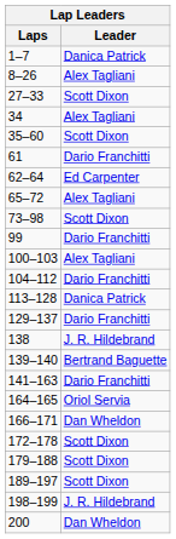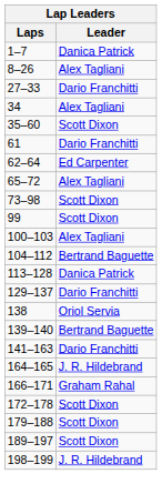 <table class="wikitable">
 <tr>
 <th colspan=2>Lap Leaders</th>
 </tr>
 <tr>
 <th>Laps</th>
 <th>Leader</th>
 </tr>
 <tr>
 <td>1–7</td>
 <td><a href='#'>Danica Patrick</a></td>
 </tr>
 <tr>
 <td>8–26</td>
 <td><a href='#'>Alex Tagliani</a></td>
 </tr>
 <tr>
 <td>27–33</td>
-<td><a href='#'>Scott Dixon</a></td>
+<td><a href='#'>Dario Franchitti</a></td>
 </tr>
 <tr>
 <td>34</td>
 <td><a href='#'>Alex Tagliani</a></td>
 </tr>
 <tr>
 <td>35–60</td>
 <td><a href='#'>Scott Dixon</a></td>
 </tr>
 <tr>
 <td>61</td>
 <td><a href='#'>Dario Franchitti</a></td>
 </tr>
 <tr>
 <td>62–64</td>
 <td><a href='#'>Ed Carpenter</a></td>
 </tr>
 <tr>
 <td>65–72</td>
 <td><a href='#'>Alex Tagliani</a></td>
 </tr>
 <tr>
 <td>73–98</td>
 <td><a href='#'>Scott Dixon</a></td>
 </tr>
 <tr>
 <td>99</td>
-<td><a href='#'>Dario Franchitti</a></td>
+<td><a href='#'>Scott Dixon</a></td>
 </tr>
 <tr>
 <td>100–103</td>
 <td><a href='#'>Alex Tagliani</a></td>
 </tr>
 <tr>
 <td>104–112</td>
-<td><a href='#'>Dario Franchitti</a></td>
+<td><a href='#'>Bertrand Baguette</a></td>
 </tr>
 <tr>
 <td>113–128</td>
 <td><a href='#'>Danica Patrick</a></td>
 </tr>
 <tr>
 <td>129–137</td>
 <td><a href='#'>Dario Franchitti</a></td>
 </tr>
 <tr>
 <td>138</td>
-<td><a href='#'>J. R. Hildebrand</a></td>
+<td><a href='#'>Oriol Servia</a></td>
 </tr>
 <tr>
 <td>139–140</td>
 <td><a href='#'>Bertrand Baguette</a></td>
 </tr>
 <tr>
 <td>141–163</td>
 <td><a href='#'>Dario Franchitti</a></td>
 </tr>
 <tr>
 <td>164–165</td>
-<td><a href='#'>Oriol Servia</a></td>
+<td><a href='#'>J. R. Hildebrand</a></td>
 </tr>
 <tr>
 <td>166–171</td>
-<td><a href='#'>Dan Wheldon</a></td>
+<td><a href='#'>Graham Rahal</a></td>
 </tr>
 <tr>
 <td>172–178</td>
 <td><a href='#'>Scott Dixon</a></td>
 </tr>
 <tr>
 <td>179–188</td>
 <td><a href='#'>Scott Dixon</a></td>
 </tr>
 <tr>
 <td>189–197</td>
 <td><a href='#'>Scott Dixon</a></td>
 </tr>
 <tr>
 <td>198–199</td>
 <td><a href='#'>J. R. Hildebrand</a></td>
 </tr>
-<tr>
-<td>200</td>
-<td><a href='#'>Dan Wheldon</a></td>
-</tr>
 </table>
